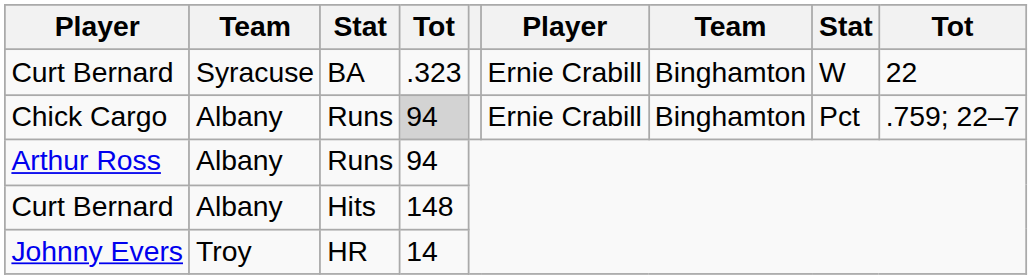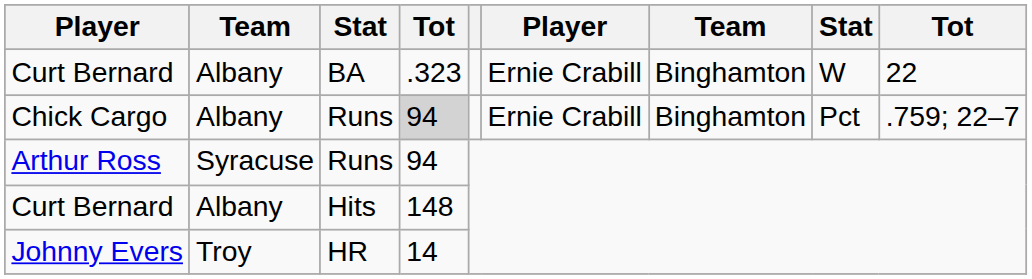 <table class="wikitable">
 <tr>
 <th>Player</th>
 <th>Team</th>
 <th>Stat</th>
 <th>Tot</th>
 <th></th>
 <th>Player</th>
 <th>Team</th>
 <th>Stat</th>
 <th>Tot</th>
 </tr>
 <tr>
 <td>Curt Bernard</td>
-<td>Syracuse</td>
+<td>Albany</td>
 <td>BA</td>
 <td>.323</td>
 <td></td>
 <td>Ernie Crabill</td>
 <td>Binghamton</td>
 <td>W</td>
 <td>22</td>
 </tr>
 <tr>
 <td>Chick Cargo</td>
 <td>Albany</td>
 <td>Runs</td>
 <td style="background: lightgrey;">94</td>
 <td></td>
 <td>Ernie Crabill</td>
 <td>Binghamton</td>
 <td>Pct</td>
 <td>.759; 22–7</td>
 </tr>
 <tr>
 <td><a href='#'>Arthur Ross</a></td>
-<td>Albany</td>
+<td>Syracuse</td>
 <td>Runs</td>
 <td>94</td>
 </tr>
 <tr>
 <td>Curt Bernard</td>
 <td>Albany</td>
 <td>Hits</td>
 <td>148</td>
 </tr>
 <tr>
 <td><a href='#'>Johnny Evers</a></td>
 <td>Troy</td>
 <td>HR</td>
 <td>14</td>
 </tr>
 </table>
